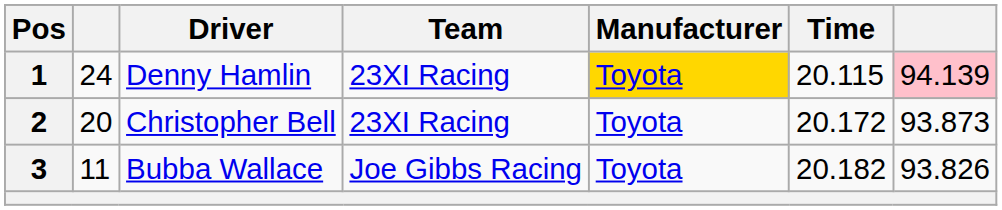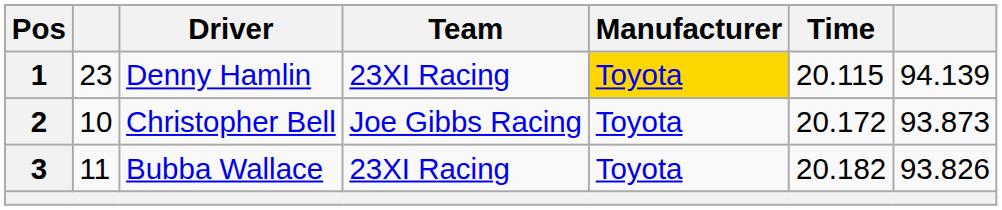 <table class="wikitable" style="font-size:95%">
 <tr>
 <th>Pos</th>
 <th></th>
 <th>Driver</th>
 <th>Team</th>
 <th>Manufacturer</th>
 <th>Time</th>
 <th></th>
 </tr>
 <tr>
 <th>1</th>
-<td>24</td>
+<td>23</td>
 <td><a href='#'>Denny Hamlin</a></td>
 <td><a href='#'>23XI Racing</a></td>
 <td style="background: gold;"><a href='#'>Toyota</a></td>
 <td>20.115</td>
-<td style="background: pink;">94.139</td>
+<td>94.139</td>
 </tr>
 <tr>
 <th>2</th>
-<td>20</td>
+<td>10</td>
 <td><a href='#'>Christopher Bell</a></td>
-<td><a href='#'>23XI Racing</a></td>
+<td><a href='#'>Joe Gibbs Racing</a></td>
 <td><a href='#'>Toyota</a></td>
 <td>20.172</td>
 <td>93.873</td>
 </tr>
 <tr>
 <th>3</th>
 <td>11</td>
 <td><a href='#'>Bubba Wallace</a></td>
-<td><a href='#'>Joe Gibbs Racing</a></td>
+<td><a href='#'>23XI Racing</a></td>
 <td><a href='#'>Toyota</a></td>
 <td>20.182</td>
 <td>93.826</td>
 </tr>
 <tr>
 <th colspan="7"></th>
 </tr>
 </table>
